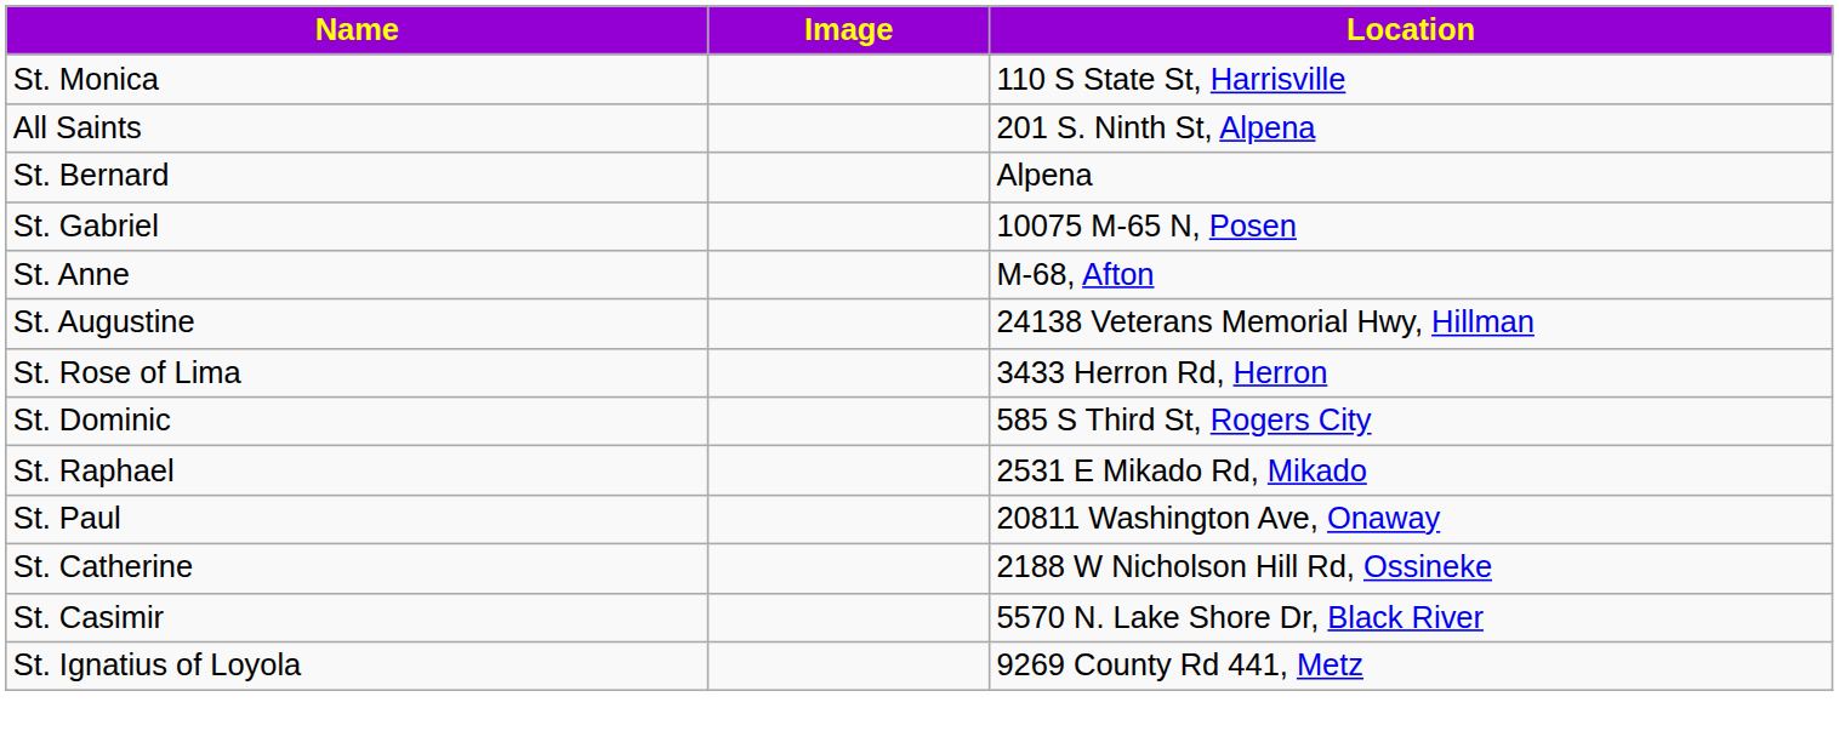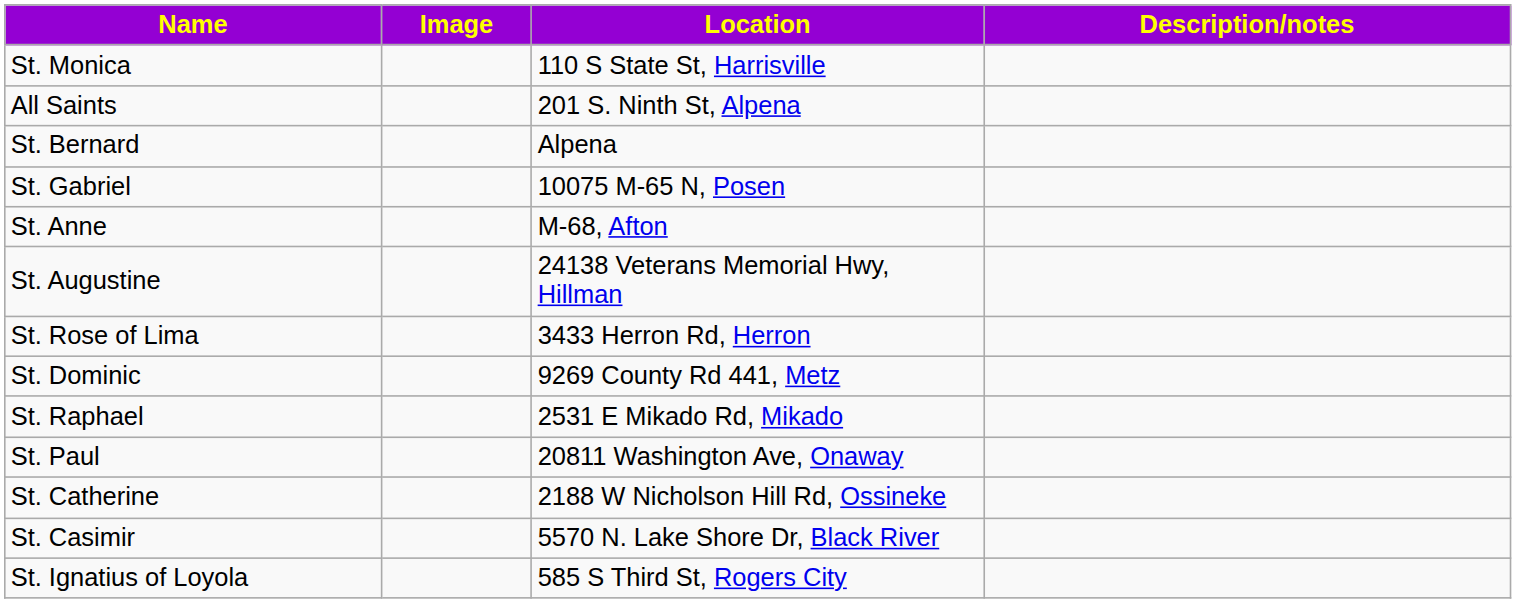 <table class="wikitable sortable" style="width:75%">
 <tr>
 <th style="background:darkviolet; color:yellow;" width="25%"><strong>Name</strong></th>
 <th style="background:darkviolet; color:yellow;" width="10%"><strong>Image</strong></th>
 <th style="background:darkviolet; color:yellow;" width="30%"><strong>Location</strong></th>
+<th style="background:darkviolet; color:yellow;" width="35%"><strong>Description/notes</strong></th>
 </tr>
 <tr>
 <td>St. Monica</td>
 <td></td>
 <td>110 S State St, <a href='#'>Harrisville</a></td>
+<td></td>
 </tr>
 <tr>
 <td>All Saints</td>
 <td></td>
 <td>201 S. Ninth St, <a href='#'>Alpena</a></td>
+<td></td>
 </tr>
 <tr>
 <td>St. Bernard</td>
 <td></td>
 <td>Alpena</td>
+<td></td>
 </tr>
 <tr>
 <td>St. Gabriel</td>
 <td></td>
 <td>10075 M-65 N, <a href='#'>Posen</a></td>
+<td></td>
 </tr>
 <tr>
 <td>St. Anne</td>
 <td></td>
 <td>M-68, <a href='#'>Afton</a></td>
+<td></td>
 </tr>
 <tr>
 <td>St. Augustine</td>
 <td></td>
 <td>24138 Veterans Memorial Hwy, <a href='#'>Hillman</a></td>
+<td></td>
 </tr>
 <tr>
 <td>St. Rose of Lima</td>
 <td></td>
 <td>3433 Herron Rd, <a href='#'>Herron</a></td>
+<td></td>
 </tr>
 <tr>
 <td>St. Dominic</td>
 <td></td>
-<td>585 S Third St, <a href='#'>Rogers City</a></td>
+<td>9269 County Rd 441, <a href='#'>Metz</a></td>
+<td></td>
 </tr>
 <tr>
 <td>St. Raphael</td>
 <td></td>
 <td>2531 E Mikado Rd, <a href='#'>Mikado</a></td>
+<td></td>
 </tr>
 <tr>
 <td>St. Paul</td>
 <td></td>
 <td>20811 Washington Ave, <a href='#'>Onaway</a></td>
+<td></td>
 </tr>
 <tr>
 <td>St. Catherine</td>
 <td></td>
 <td>2188 W Nicholson Hill Rd, <a href='#'>Ossineke</a></td>
+<td></td>
 </tr>
 <tr>
 <td>St. Casimir</td>
 <td></td>
 <td>5570 N. Lake Shore Dr, <a href='#'>Black River</a></td>
+<td></td>
 </tr>
 <tr>
 <td>St. Ignatius of Loyola</td>
 <td></td>
-<td>9269 County Rd 441, <a href='#'>Metz</a></td>
+<td>585 S Third St, <a href='#'>Rogers City</a></td>
+<td></td>
 </tr>
 </table>
